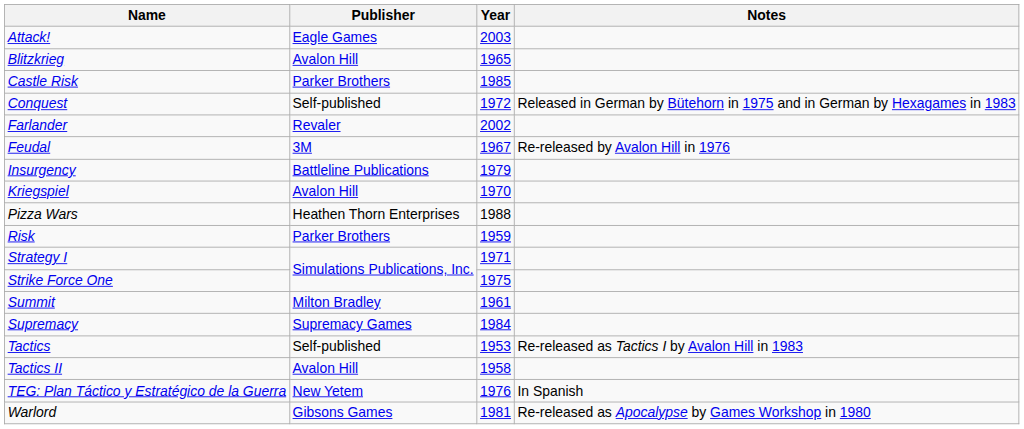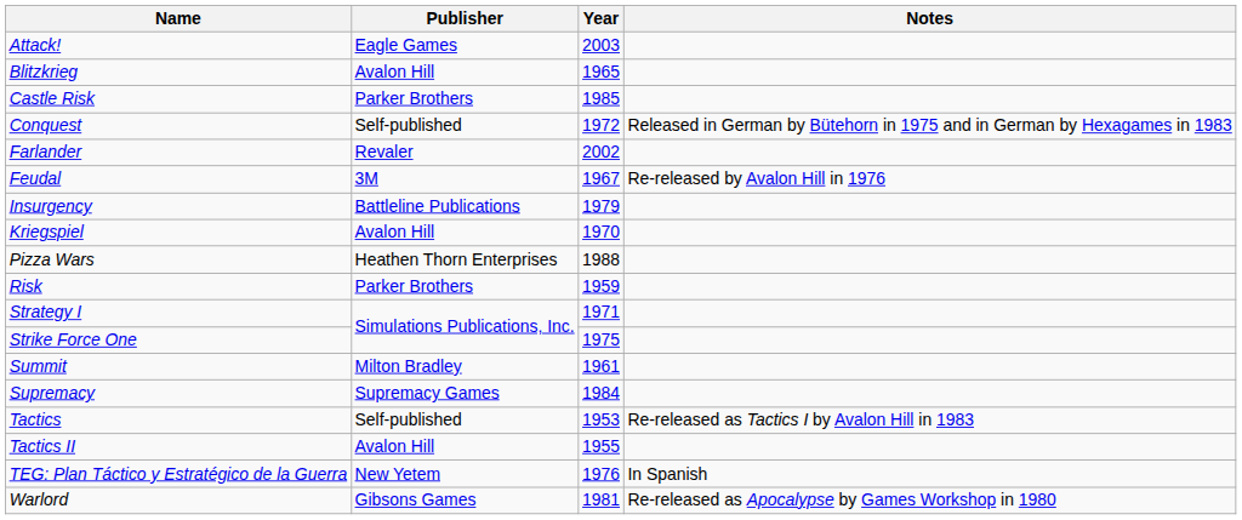 <table class="wikitable">
 <tr>
 <th>Name</th>
 <th>Publisher</th>
 <th>Year</th>
 <th>Notes</th>
 </tr>
 <tr>
 <td><em><a href='#'>Attack!</a></em></td>
 <td><a href='#'>Eagle Games</a></td>
 <td><a href='#'>2003</a></td>
 <td></td>
 </tr>
 <tr>
 <td><em><a href='#'>Blitzkrieg</a></em></td>
 <td><a href='#'>Avalon Hill</a></td>
 <td><a href='#'>1965</a></td>
 <td></td>
 </tr>
 <tr>
 <td><em><a href='#'>Castle Risk</a></em></td>
 <td><a href='#'>Parker Brothers</a></td>
 <td><a href='#'>1985</a></td>
 <td></td>
 </tr>
 <tr>
 <td><em><a href='#'>Conquest</a></em></td>
 <td>Self-published</td>
 <td><a href='#'>1972</a></td>
 <td>Released in German by <a href='#'>Bütehorn</a> in <a href='#'>1975</a> and in German by <a href='#'>Hexagames</a> in <a href='#'>1983</a></td>
 </tr>
 <tr>
 <td><em><a href='#'>Farlander</a></em></td>
 <td><a href='#'>Revaler</a></td>
 <td><a href='#'>2002</a></td>
 <td></td>
 </tr>
 <tr>
 <td><em><a href='#'>Feudal</a></em></td>
 <td><a href='#'>3M</a></td>
 <td><a href='#'>1967</a></td>
 <td>Re-released by <a href='#'>Avalon Hill</a> in <a href='#'>1976</a></td>
 </tr>
 <tr>
 <td><em><a href='#'>Insurgency</a></em></td>
 <td><a href='#'>Battleline Publications</a></td>
 <td><a href='#'>1979</a></td>
 <td></td>
 </tr>
 <tr>
 <td><em><a href='#'>Kriegspiel</a></em></td>
 <td><a href='#'>Avalon Hill</a></td>
 <td><a href='#'>1970</a></td>
 <td></td>
 </tr>
 <tr>
 <td><em>Pizza Wars</em></td>
 <td>Heathen Thorn Enterprises</td>
 <td>1988</td>
 <td></td>
 </tr>
 <tr>
 <td><em><a href='#'>Risk</a></em></td>
 <td><a href='#'>Parker Brothers</a></td>
 <td><a href='#'>1959</a></td>
 <td></td>
 </tr>
 <tr>
 <td><em><a href='#'>Strategy I</a></em></td>
 <td rowspan="2"><a href='#'>Simulations Publications, Inc.</a></td>
 <td><a href='#'>1971</a></td>
 <td></td>
 </tr>
 <tr>
 <td><em><a href='#'>Strike Force One</a></em></td>
 <td><a href='#'>1975</a></td>
 <td></td>
 </tr>
 <tr>
 <td><em><a href='#'>Summit</a></em></td>
 <td><a href='#'>Milton Bradley</a></td>
 <td><a href='#'>1961</a></td>
 <td></td>
 </tr>
 <tr>
 <td><em><a href='#'>Supremacy</a></em></td>
 <td><a href='#'>Supremacy Games</a></td>
 <td><a href='#'>1984</a></td>
 <td></td>
 </tr>
 <tr>
 <td><em><a href='#'>Tactics</a></em></td>
 <td>Self-published</td>
 <td><a href='#'>1953</a></td>
 <td>Re-released as <em>Tactics I</em> by <a href='#'>Avalon Hill</a> in <a href='#'>1983</a></td>
 </tr>
 <tr>
 <td><em><a href='#'>Tactics II</a></em></td>
 <td><a href='#'>Avalon Hill</a></td>
-<td><a href='#'>1958</a></td>
+<td><a href='#'>1955</a></td>
 <td></td>
 </tr>
 <tr>
 <td><em><a href='#'>TEG: Plan Táctico y Estratégico de la Guerra</a></em></td>
 <td><a href='#'>New Yetem</a></td>
 <td><a href='#'>1976</a></td>
 <td>In Spanish</td>
 </tr>
 <tr>
 <td><em>Warlord</em></td>
 <td><a href='#'>Gibsons Games</a></td>
 <td><a href='#'>1981</a></td>
 <td>Re-released as <em><a href='#'>Apocalypse</a></em> by <a href='#'>Games Workshop</a> in <a href='#'>1980</a></td>
 </tr>
 </table>
